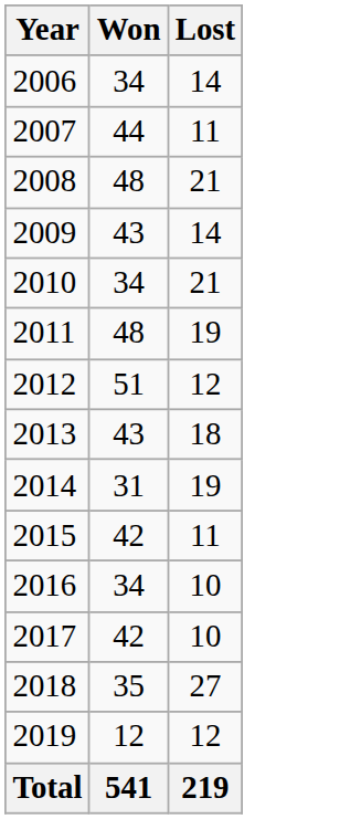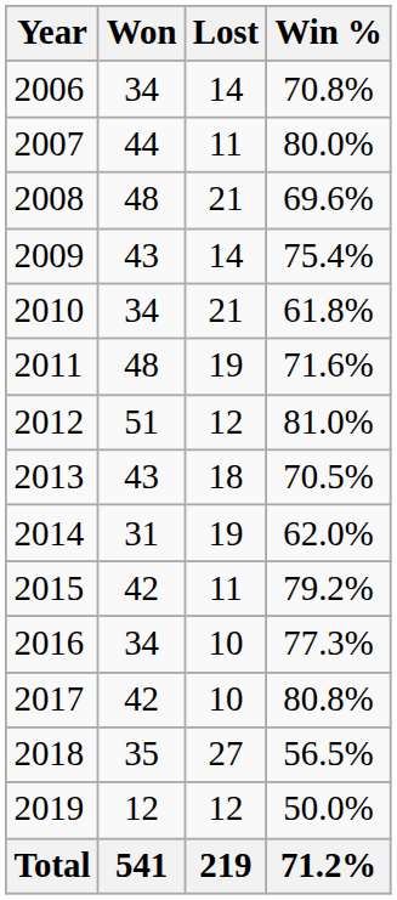 <table class="wikitable sortable">
 <tr>
 <th>Year</th>
 <th>Won</th>
 <th>Lost</th>
+<th>Win %</th>
 </tr>
 <tr>
 <td>2006</td>
 <td style="text-align:center;">34</td>
 <td style="text-align:center;">14</td>
+<td style="text-align:center;">70.8%</td>
 </tr>
 <tr>
 <td>2007</td>
 <td style="text-align:center;">44</td>
 <td style="text-align:center;">11</td>
+<td style="text-align:center;">80.0%</td>
 </tr>
 <tr>
 <td>2008</td>
 <td style="text-align:center;">48</td>
 <td style="text-align:center;">21</td>
+<td style="text-align:center;">69.6%</td>
 </tr>
 <tr>
 <td>2009</td>
 <td style="text-align:center;">43</td>
 <td style="text-align:center;">14</td>
+<td style="text-align:center;">75.4%</td>
 </tr>
 <tr>
 <td>2010</td>
 <td style="text-align:center;">34</td>
 <td style="text-align:center;">21</td>
+<td style="text-align:center;">61.8%</td>
 </tr>
 <tr>
 <td>2011</td>
 <td style="text-align:center;">48</td>
 <td style="text-align:center;">19</td>
+<td style="text-align:center;">71.6%</td>
 </tr>
 <tr>
 <td>2012</td>
 <td style="text-align:center;">51</td>
 <td style="text-align:center;">12</td>
+<td style="text-align:center;">81.0%</td>
 </tr>
 <tr>
 <td>2013</td>
 <td style="text-align:center;">43</td>
 <td style="text-align:center;">18</td>
+<td style="text-align:center;">70.5%</td>
 </tr>
 <tr>
 <td>2014</td>
 <td style="text-align:center;">31</td>
 <td style="text-align:center;">19</td>
+<td style="text-align:center;">62.0%</td>
 </tr>
 <tr>
 <td>2015</td>
 <td style="text-align:center;">42</td>
 <td style="text-align:center;">11</td>
+<td style="text-align:center;">79.2%</td>
 </tr>
 <tr>
 <td>2016</td>
 <td style="text-align:center;">34</td>
 <td style="text-align:center;">10</td>
+<td style="text-align:center;">77.3%</td>
 </tr>
 <tr>
 <td>2017</td>
 <td style="text-align:center;">42</td>
 <td style="text-align:center;">10</td>
+<td style="text-align:center;">80.8%</td>
 </tr>
 <tr>
 <td>2018</td>
 <td style="text-align:center;">35</td>
 <td style="text-align:center;">27</td>
+<td style="text-align:center;">56.5%</td>
 </tr>
 <tr>
 <td>2019</td>
 <td style="text-align:center;">12</td>
 <td style="text-align:center;">12</td>
+<td style="text-align:center;">50.0%</td>
 </tr>
 <tr>
 <th>Total</th>
 <th>541</th>
 <th>219</th>
+<th>71.2%</th>
 </tr>
 </table>
